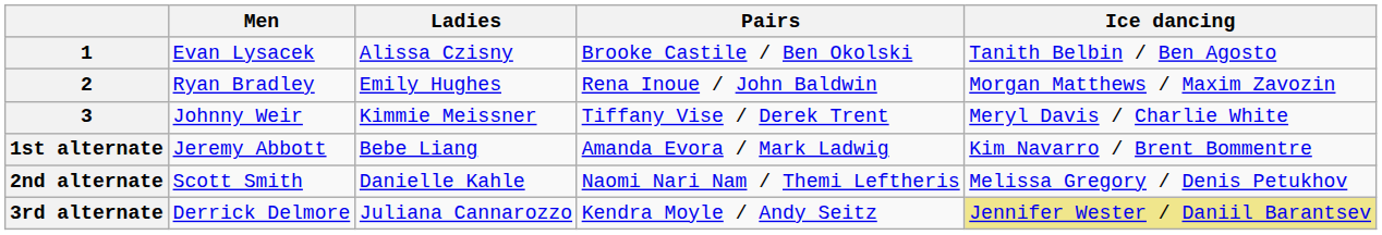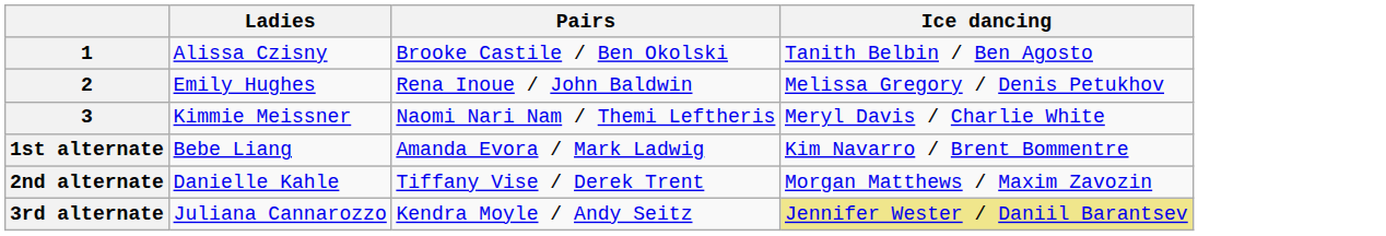 <table class="wikitable">
 <tr>
 <th></th>
-<th>Men</th>
 <th>Ladies</th>
 <th>Pairs</th>
 <th>Ice dancing</th>
 </tr>
 <tr>
 <th>1</th>
-<td><a href='#'>Evan Lysacek</a></td>
 <td><a href='#'>Alissa Czisny</a></td>
 <td><a href='#'>Brooke Castile</a> / <a href='#'>Ben Okolski</a></td>
 <td><a href='#'>Tanith Belbin</a> / <a href='#'>Ben Agosto</a></td>
 </tr>
 <tr>
 <th>2</th>
-<td><a href='#'>Ryan Bradley</a></td>
 <td><a href='#'>Emily Hughes</a></td>
 <td><a href='#'>Rena Inoue</a> / <a href='#'>John Baldwin</a></td>
-<td><a href='#'>Morgan Matthews</a> / <a href='#'>Maxim Zavozin</a></td>
+<td><a href='#'>Melissa Gregory</a> / <a href='#'>Denis Petukhov</a></td>
 </tr>
 <tr>
 <th>3</th>
-<td><a href='#'>Johnny Weir</a></td>
 <td><a href='#'>Kimmie Meissner</a></td>
-<td><a href='#'>Tiffany Vise</a> / <a href='#'>Derek Trent</a></td>
+<td><a href='#'>Naomi Nari Nam</a> / <a href='#'>Themi Leftheris</a></td>
 <td><a href='#'>Meryl Davis</a> / <a href='#'>Charlie White</a></td>
 </tr>
 <tr>
 <th>1st alternate</th>
-<td><a href='#'>Jeremy Abbott</a></td>
 <td><a href='#'>Bebe Liang</a></td>
 <td><a href='#'>Amanda Evora</a> / <a href='#'>Mark Ladwig</a></td>
 <td><a href='#'>Kim Navarro</a> / <a href='#'>Brent Bommentre</a></td>
 </tr>
 <tr>
 <th>2nd alternate</th>
-<td><a href='#'>Scott Smith</a></td>
 <td><a href='#'>Danielle Kahle</a></td>
-<td><a href='#'>Naomi Nari Nam</a> / <a href='#'>Themi Leftheris</a></td>
-<td><a href='#'>Melissa Gregory</a> / <a href='#'>Denis Petukhov</a></td>
+<td><a href='#'>Tiffany Vise</a> / <a href='#'>Derek Trent</a></td>
+<td><a href='#'>Morgan Matthews</a> / <a href='#'>Maxim Zavozin</a></td>
 </tr>
 <tr>
 <th>3rd alternate</th>
-<td><a href='#'>Derrick Delmore</a></td>
 <td><a href='#'>Juliana Cannarozzo</a></td>
 <td><a href='#'>Kendra Moyle</a> / <a href='#'>Andy Seitz</a></td>
 <td style="background: khaki;"><a href='#'>Jennifer Wester</a> / <a href='#'>Daniil Barantsev</a></td>
 </tr>
 </table>
